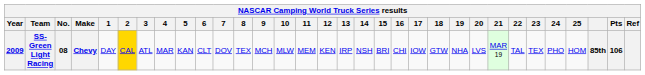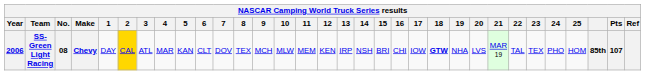 <table class="wikitable" style="text-align:center; font-size:75%">
 <tr>
 <th colspan=45><a href='#'>NASCAR Camping World Truck Series</a> results</th>
 </tr>
 <tr>
 <th>Year</th>
 <th>Team</th>
 <th>No.</th>
 <th>Make</th>
 <th>1</th>
 <th>2</th>
 <th>3</th>
 <th>4</th>
 <th>5</th>
 <th>6</th>
 <th>7</th>
 <th>8</th>
 <th>9</th>
 <th>10</th>
 <th>11</th>
 <th>12</th>
 <th>13</th>
 <th>14</th>
 <th>15</th>
 <th>16</th>
 <th>17</th>
 <th>18</th>
 <th>19</th>
 <th>20</th>
 <th>21</th>
 <th>22</th>
 <th>23</th>
 <th>24</th>
 <th>25</th>
 <th></th>
 <th>Pts</th>
 <th>Ref</th>
 </tr>
 <tr>
-<th><a href='#'>2009</a></th>
+<th><a href='#'>2006</a></th>
 <th><a href='#'>SS-Green Light Racing</a></th>
 <th>08</th>
 <th><a href='#'>Chevy</a></th>
 <td><a href='#'>DAY</a></td>
 <td style="background: gold;"><a href='#'>CAL</a></td>
 <td><a href='#'>ATL</a></td>
 <td><a href='#'>MAR</a></td>
 <td><a href='#'>KAN</a></td>
 <td><a href='#'>CLT</a></td>
 <td><a href='#'>DOV</a></td>
 <td><a href='#'>TEX</a></td>
 <td><a href='#'>MCH</a></td>
 <td><a href='#'>MLW</a></td>
 <td><a href='#'>MEM</a></td>
 <td><a href='#'>KEN</a></td>
 <td><a href='#'>IRP</a></td>
 <td><a href='#'>NSH</a></td>
 <td><a href='#'>BRI</a></td>
 <td><a href='#'>CHI</a></td>
 <td><a href='#'>IOW</a></td>
-<td><a href='#'>GTW</a></td>
+<td><strong><a href='#'>GTW</a></strong></td>
 <td><a href='#'>NHA</a></td>
 <td><a href='#'>LVS</a></td>
 <td style="background:#DFFFDF;"><a href='#'>MAR</a><br><small>19</small></td>
 <td><a href='#'>TAL</a></td>
 <td><a href='#'>TEX</a></td>
 <td><a href='#'>PHO</a></td>
 <td><a href='#'>HOM</a></td>
 <th>85th</th>
-<th>106</th>
+<th>107</th>
 <th></th>
 </tr>
 </table>
